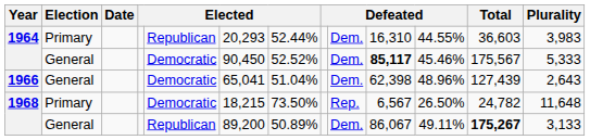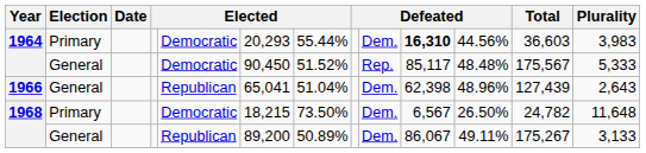 <table class=wikitable>
 <tr>
 <th>Year</th>
 <th>Election</th>
 <th>Date</th>
 <th ! colspan="4">Elected</th>
 <th ! colspan="4">Defeated</th>
 <th>Total</th>
 <th>Plurality</th>
 </tr>
 <tr>
 <th rowspan="2" valign="top"><a href='#'>1964</a></th>
 <td valign="top">Primary</td>
 <td valign="top"></td>
 <td valign="top"></td>
-<td valign="top" ><a href='#'>Republican</a></td>
+<td valign="top" ><a href='#'>Democratic</a></td>
 <td valign="top" align="right">20,293</td>
-<td valign="top" align="right">52.44%</td>
+<td valign="top" align="right">55.44%</td>
 <td valign="top"></td>
 <td valign="top" ><a href='#'>Dem.</a></td>
-<td valign="top" align="right">16,310</td>
-<td valign="top" align="right">44.55%</td>
+<td valign="top" align="right"><strong>16,310</strong></td>
+<td valign="top" align="right">44.56%</td>
 <td valign="top" align="right">36,603</td>
 <td valign="top" align="right">3,983</td>
 </tr>
 <tr>
 <td valign="top">General</td>
 <td valign="top"></td>
 <td valign="top"></td>
 <td valign="top" ><a href='#'>Democratic</a></td>
 <td valign="top" align="right">90,450</td>
-<td valign="top" align="right">52.52%</td>
+<td valign="top" align="right">51.52%</td>
 <td valign="top"></td>
-<td valign="top" ><a href='#'>Dem.</a></td>
-<td valign="top" align="right"><strong>85,117</strong></td>
-<td valign="top" align="right">45.46%</td>
+<td valign="top" ><a href='#'>Rep.</a></td>
+<td valign="top" align="right">85,117</td>
+<td valign="top" align="right">48.48%</td>
 <td valign="top" align="right">175,567</td>
 <td valign="top" align="right">5,333</td>
 </tr>
 <tr>
 <th valign="top"><a href='#'>1966</a></th>
 <td valign="top">General</td>
 <td valign="top"></td>
 <td valign="top"></td>
-<td valign="top" ><a href='#'>Democratic</a></td>
+<td valign="top" ><a href='#'>Republican</a></td>
 <td valign="top" align="right">65,041</td>
 <td valign="top" align="right">51.04%</td>
 <td valign="top"></td>
 <td valign="top" ><a href='#'>Dem.</a></td>
 <td valign="top" align="right">62,398</td>
 <td valign="top" align="right">48.96%</td>
 <td valign="top" align="right">127,439</td>
 <td valign="top" align="right">2,643</td>
 </tr>
 <tr>
 <th rowspan="2" valign="top"><a href='#'>1968</a></th>
 <td valign="top">Primary</td>
 <td valign="top"></td>
 <td valign="top"></td>
 <td valign="top" ><a href='#'>Democratic</a></td>
 <td valign="top" align="right">18,215</td>
 <td valign="top" align="right">73.50%</td>
 <td valign="top"></td>
-<td valign="top" ><a href='#'>Rep.</a></td>
+<td valign="top" ><a href='#'>Dem.</a></td>
 <td valign="top" align="right">6,567</td>
 <td valign="top" align="right">26.50%</td>
 <td valign="top" align="right">24,782</td>
 <td valign="top" align="right">11,648</td>
 </tr>
 <tr>
 <td valign="top">General</td>
 <td valign="top"></td>
 <td valign="top"></td>
 <td valign="top" ><a href='#'>Republican</a></td>
 <td valign="top" align="right">89,200</td>
 <td valign="top" align="right">50.89%</td>
 <td valign="top"></td>
 <td valign="top" ><a href='#'>Dem.</a></td>
 <td valign="top" align="right">86,067</td>
 <td valign="top" align="right">49.11%</td>
-<td valign="top" align="right"><strong>175,267</strong></td>
+<td valign="top" align="right">175,267</td>
 <td valign="top" align="right">3,133</td>
 </tr>
 </table>
